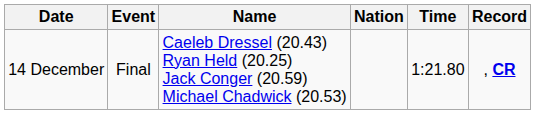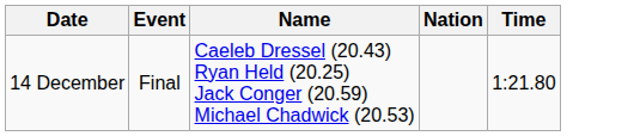 <table class=wikitable style=text-align:center>
 <tr>
 <th>Date</th>
 <th>Event</th>
 <th>Name</th>
 <th>Nation</th>
 <th>Time</th>
-<th>Record</th>
 </tr>
 <tr>
 <td>14 December</td>
 <td>Final</td>
 <td align=left><a href='#'>Caeleb Dressel</a> (20.43)<br><a href='#'>Ryan Held</a> (20.25)<br><a href='#'>Jack Conger</a> (20.59)<br><a href='#'>Michael Chadwick</a> (20.53)</td>
 <td align=left></td>
 <td>1:21.80</td>
-<td>, <strong><a href='#'>CR</a></strong></td>
 </tr>
 </table>
